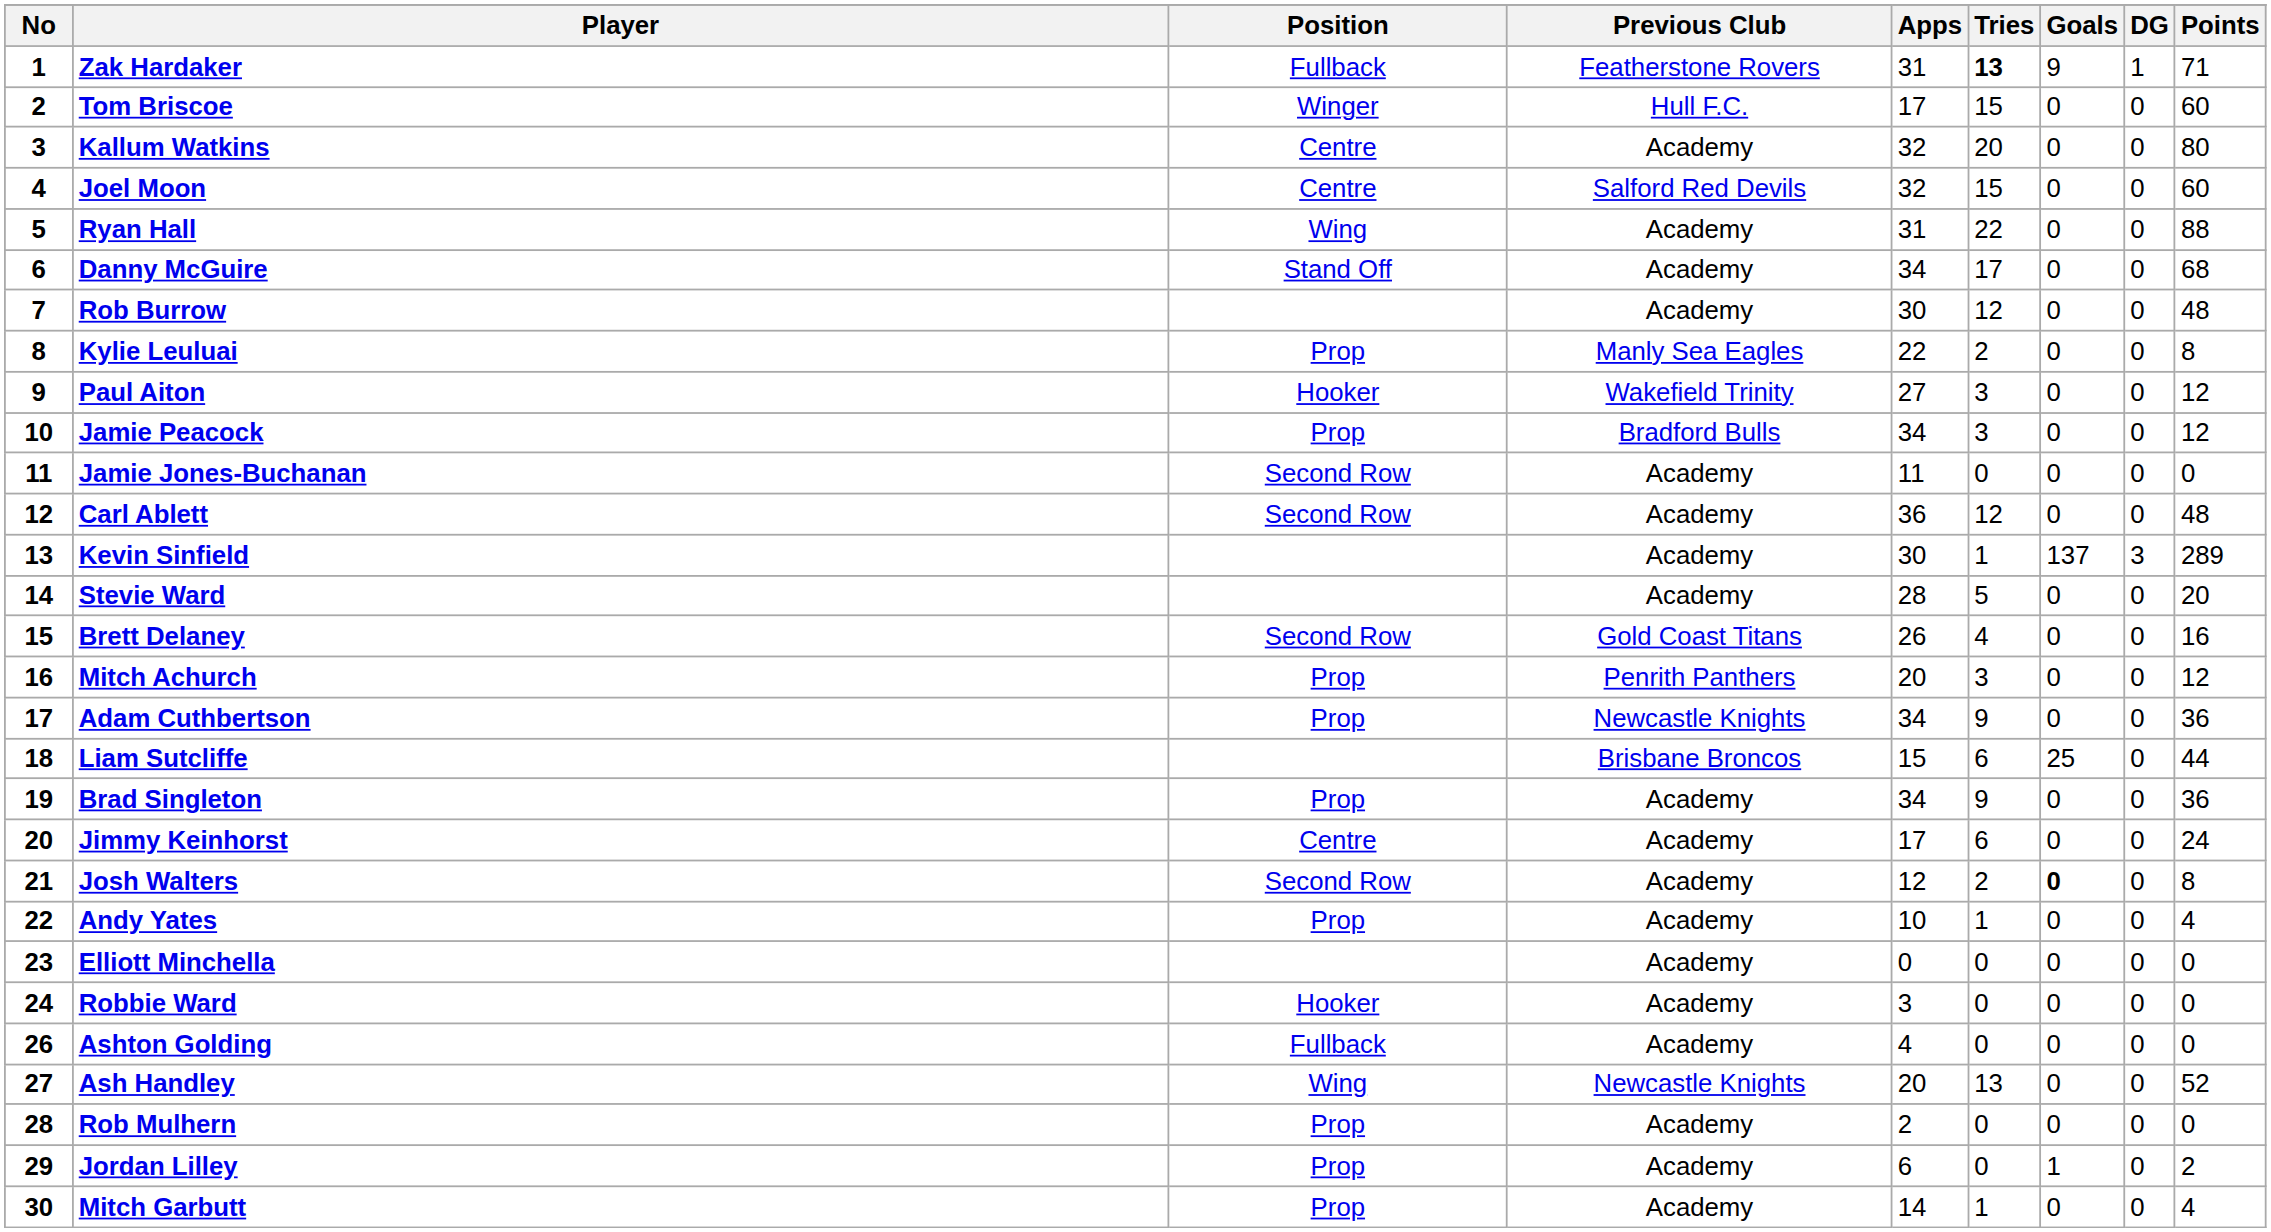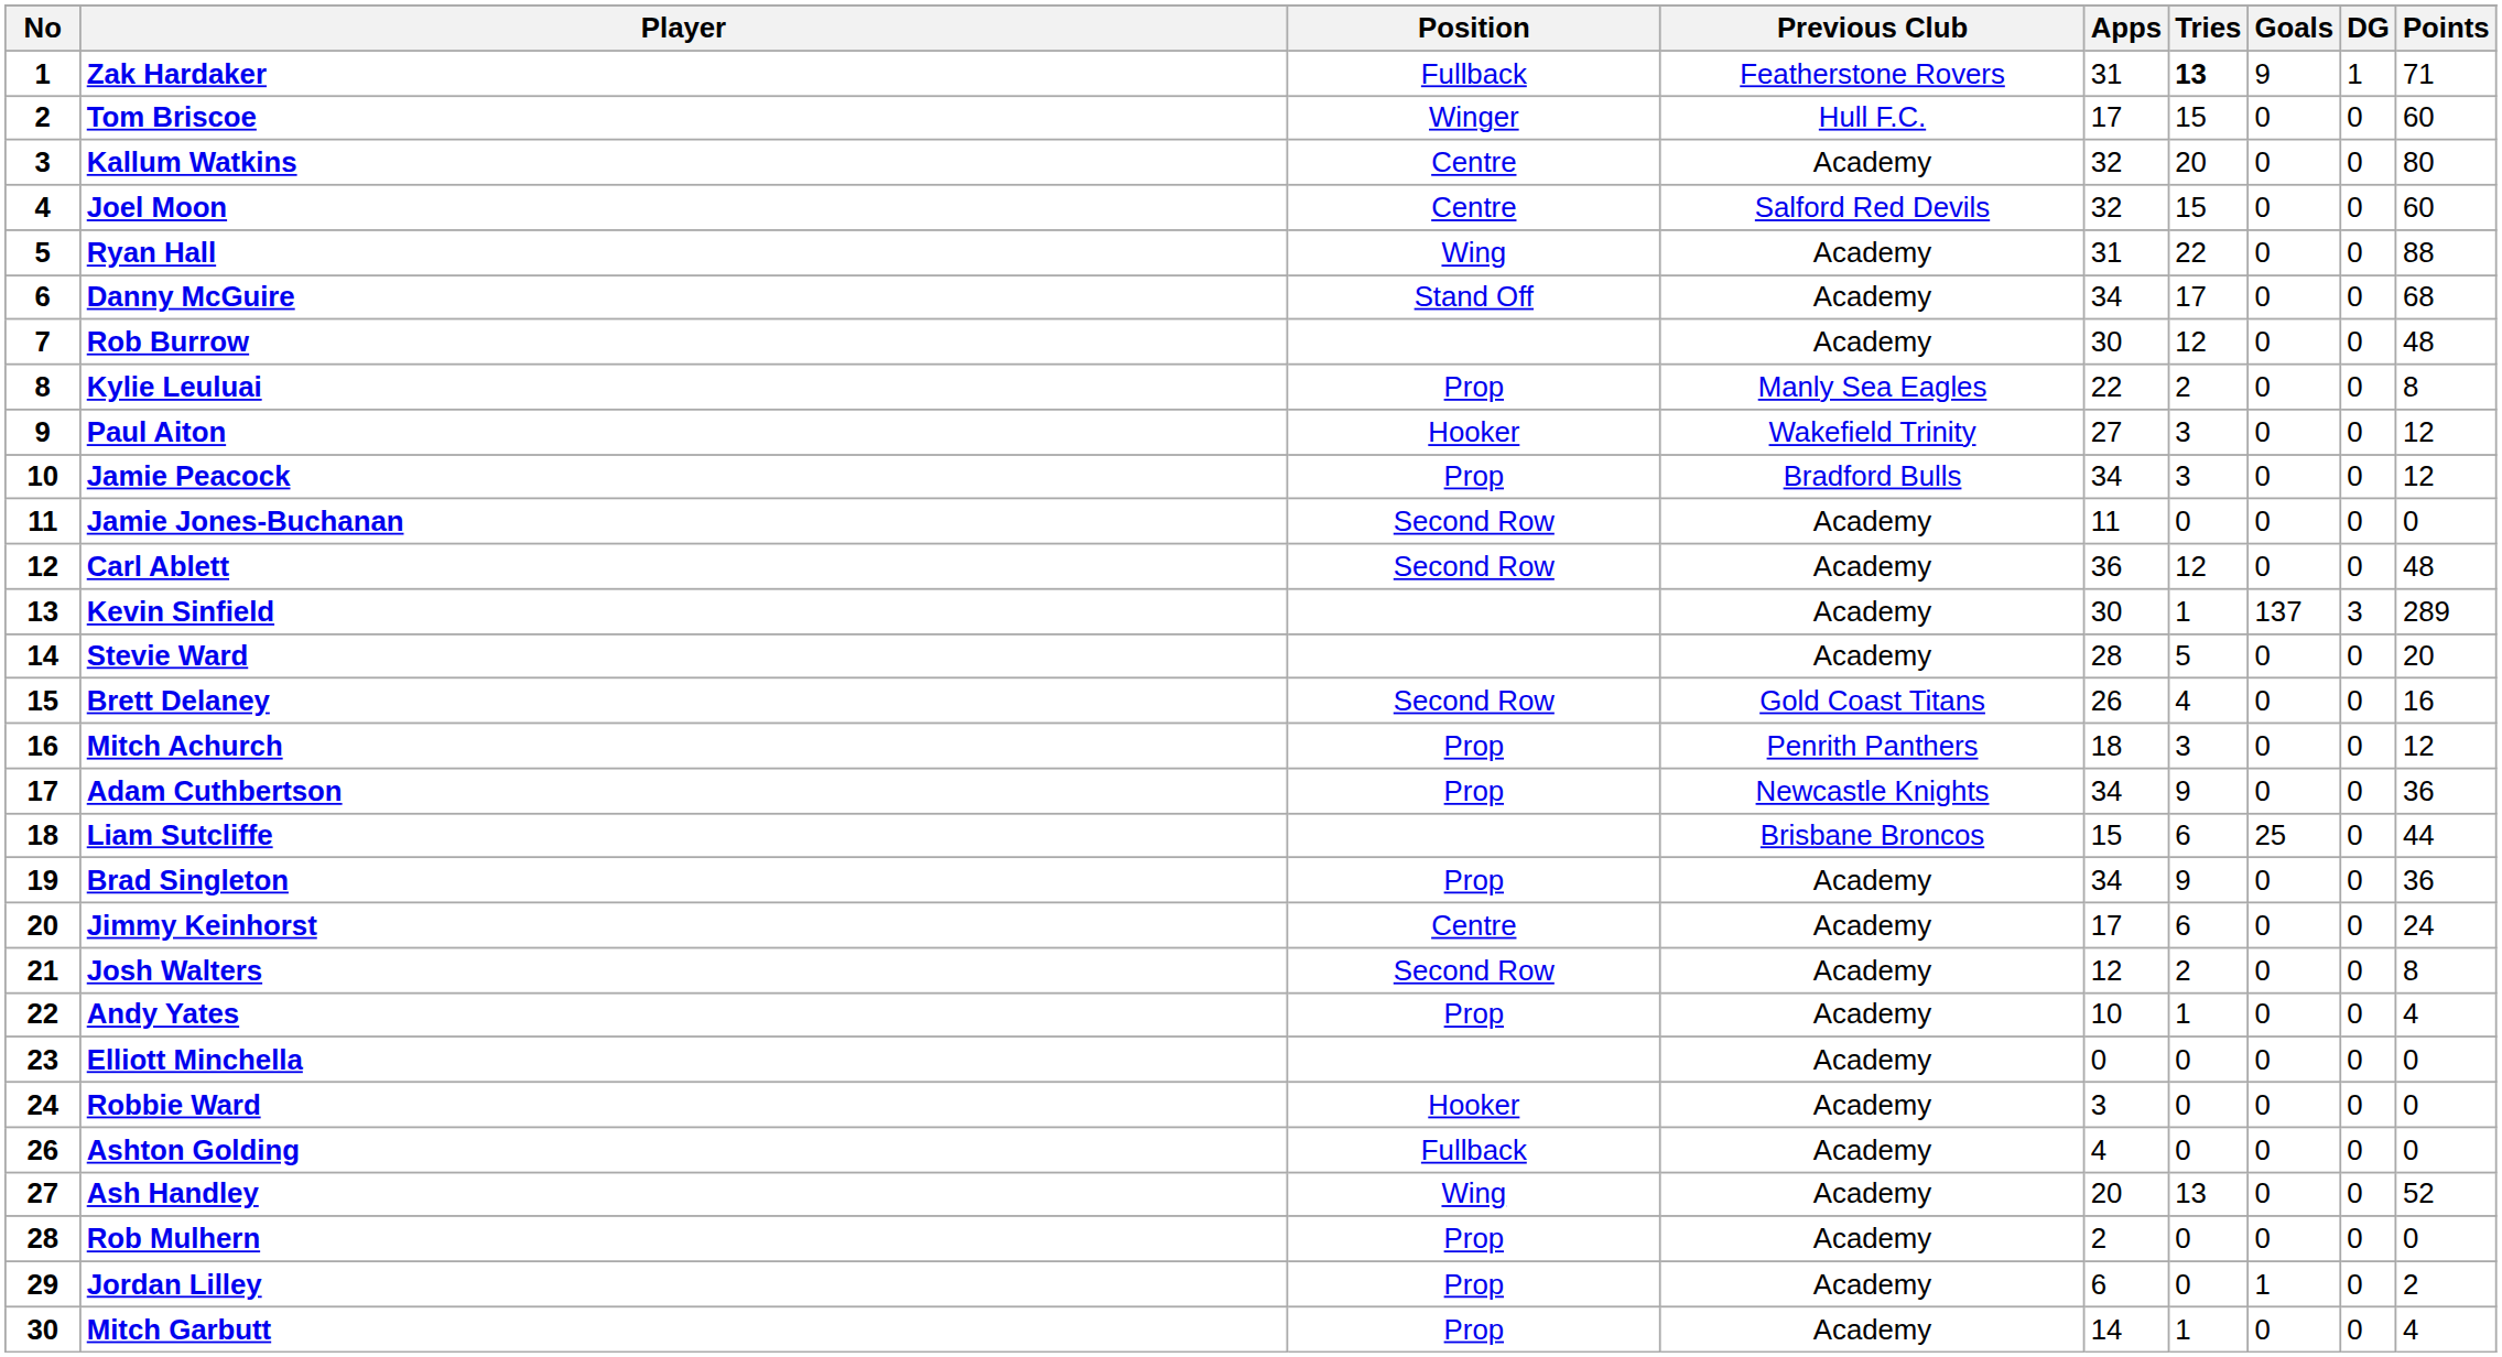 <table class="wikitable sortable" width="100%" style="font-size:90%">
 <tr bgcolor="#efefef">
 </tr>
 <tr bgcolor="#efefef">
 <th width=3%>No</th>
 <th !width=10%>Player</th>
 <th width=15%>Position</th>
 <th width=17%>Previous Club</th>
 <th width="20">Apps</th>
 <th width="20">Tries</th>
 <th width="20">Goals</th>
 <th width="20">DG</th>
 <th width="20">Points</th>
 </tr>
 <tr bgcolor=#FFFFFF>
 <td align=center><strong>1</strong></td>
 <td> <strong><a href='#'>Zak Hardaker</a></strong></td>
 <td align=center><a href='#'>Fullback</a></td>
 <td align=center> <a href='#'>Featherstone Rovers</a></td>
 <td align=centre>31</td>
 <td align=centre><strong>13</strong></td>
 <td align=centre>9</td>
 <td align=centre>1</td>
 <td align=centre>71</td>
 </tr>
 <tr bgcolor=#FFFFFF>
 <td align=center><strong>2</strong></td>
 <td> <strong><a href='#'>Tom Briscoe</a></strong></td>
 <td align=center><a href='#'>Winger</a></td>
 <td align=center> <a href='#'>Hull F.C.</a></td>
 <td align=centre>17</td>
 <td align=centre>15</td>
 <td align=centre>0</td>
 <td align=centre>0</td>
 <td align=centre>60</td>
 </tr>
 <tr bgcolor=#FFFFFF>
 <td align=center><strong>3</strong></td>
 <td> <strong><a href='#'>Kallum Watkins</a></strong></td>
 <td align=center><a href='#'>Centre</a></td>
 <td align=center>Academy</td>
 <td align=centre>32</td>
 <td align=centre>20</td>
 <td align=centre>0</td>
 <td align=centre>0</td>
 <td align=centre>80</td>
 </tr>
 <tr bgcolor=#FFFFFF>
 <td align=center><strong>4</strong></td>
 <td> <strong><a href='#'>Joel Moon</a></strong></td>
 <td align=center><a href='#'>Centre</a></td>
 <td align=center> <a href='#'>Salford Red Devils</a></td>
 <td align=centre>32</td>
 <td align=centre>15</td>
 <td align=centre>0</td>
 <td align=centre>0</td>
 <td align=centre>60</td>
 </tr>
 <tr bgcolor=#FFFFFF>
 <td align=center><strong>5</strong></td>
 <td> <strong><a href='#'>Ryan Hall</a></strong></td>
 <td align=center><a href='#'>Wing</a></td>
 <td align=center>Academy</td>
 <td align=centre>31</td>
 <td align=centre>22</td>
 <td align=centre>0</td>
 <td align=centre>0</td>
 <td align=centre>88</td>
 </tr>
 <tr bgcolor=#FFFFFF>
 <td align=center><strong>6</strong></td>
 <td> <strong><a href='#'>Danny McGuire</a></strong></td>
 <td align=center><a href='#'>Stand Off</a></td>
 <td align=center>Academy</td>
 <td align=centre>34</td>
 <td align=centre>17</td>
 <td align=centre>0</td>
 <td align=centre>0</td>
 <td align=centre>68</td>
 </tr>
 <tr bgcolor=#FFFFFF>
 <td align=center><strong>7</strong></td>
 <td> <strong><a href='#'>Rob Burrow</a></strong></td>
 <td align=center></td>
 <td align=center>Academy</td>
 <td align=centre>30</td>
 <td align=centre>12</td>
 <td align=centre>0</td>
 <td align=centre>0</td>
 <td align=centre>48</td>
 </tr>
 <tr bgcolor=#FFFFFF>
 <td align=center><strong>8</strong></td>
 <td> <strong><a href='#'>Kylie Leuluai</a></strong></td>
 <td align=center><a href='#'>Prop</a></td>
 <td align=center> <a href='#'>Manly Sea Eagles</a></td>
 <td align=centre>22</td>
 <td align=centre>2</td>
 <td align=centre>0</td>
 <td align=centre>0</td>
 <td align=centre>8</td>
 </tr>
 <tr bgcolor=#FFFFFF>
 <td align=center><strong>9</strong></td>
 <td> <strong><a href='#'>Paul Aiton</a></strong></td>
 <td align=center><a href='#'>Hooker</a></td>
 <td align=center> <a href='#'>Wakefield Trinity</a></td>
 <td align=centre>27</td>
 <td align=centre>3</td>
 <td align=centre>0</td>
 <td align=centre>0</td>
 <td align=centre>12</td>
 </tr>
 <tr bgcolor=#FFFFFF>
 <td align=center><strong>10</strong></td>
 <td> <strong><a href='#'>Jamie Peacock</a></strong></td>
 <td align=center><a href='#'>Prop</a></td>
 <td align=center> <a href='#'>Bradford Bulls</a></td>
 <td align=centre>34</td>
 <td align=centre>3</td>
 <td align=centre>0</td>
 <td align=centre>0</td>
 <td align=centre>12</td>
 </tr>
 <tr bgcolor=#FFFFFF>
 <td align=center><strong>11</strong></td>
 <td> <strong><a href='#'>Jamie Jones-Buchanan</a></strong></td>
 <td align=center><a href='#'>Second Row</a></td>
 <td align=center>Academy</td>
 <td align=centre>11</td>
 <td align=centre>0</td>
 <td align=centre>0</td>
 <td align=centre>0</td>
 <td align=centre>0</td>
 </tr>
 <tr bgcolor=#FFFFFF>
 <td align=center><strong>12</strong></td>
 <td> <strong><a href='#'>Carl Ablett</a></strong></td>
 <td align=center><a href='#'>Second Row</a></td>
 <td align=center>Academy</td>
 <td align=centre>36</td>
 <td align=centre>12</td>
 <td align=centre>0</td>
 <td align=centre>0</td>
 <td align=centre>48</td>
 </tr>
 <tr bgcolor=#FFFFFF>
 <td align=center><strong>13</strong></td>
 <td> <strong><a href='#'>Kevin Sinfield</a></strong></td>
 <td align=center></td>
 <td align=center>Academy</td>
 <td align=centre>30</td>
 <td align=centre>1</td>
 <td align=centre>137</td>
 <td align=centre>3</td>
 <td align=centre>289</td>
 </tr>
 <tr bgcolor=#FFFFFF>
 <td align=center><strong>14</strong></td>
 <td> <strong><a href='#'>Stevie Ward</a></strong></td>
 <td align=center></td>
 <td align=center>Academy</td>
 <td align=centre>28</td>
 <td align=centre>5</td>
 <td align=centre>0</td>
 <td align=centre>0</td>
 <td align=centre>20</td>
 </tr>
 <tr bgcolor=#FFFFFF>
 <td align=center><strong>15</strong></td>
 <td> <strong><a href='#'>Brett Delaney</a></strong></td>
 <td align=center><a href='#'>Second Row</a></td>
 <td align=center> <a href='#'>Gold Coast Titans</a></td>
 <td align=centre>26</td>
 <td align=centre>4</td>
 <td align=centre>0</td>
 <td align=centre>0</td>
 <td align=centre>16</td>
 </tr>
 <tr bgcolor=#FFFFFF>
 <td align=center><strong>16</strong></td>
 <td> <strong><a href='#'>Mitch Achurch</a></strong></td>
 <td align=center><a href='#'>Prop</a></td>
 <td align=center> <a href='#'>Penrith Panthers</a></td>
-<td align=centre>20</td>
+<td align=centre>18</td>
 <td align=centre>3</td>
 <td align=centre>0</td>
 <td align=centre>0</td>
 <td align=centre>12</td>
 </tr>
 <tr bgcolor=#FFFFFF>
 <td align=center><strong>17</strong></td>
 <td> <strong><a href='#'>Adam Cuthbertson</a></strong></td>
 <td align=center><a href='#'>Prop</a></td>
 <td align=center> <a href='#'>Newcastle Knights</a></td>
 <td align=centre>34</td>
 <td align=centre>9</td>
 <td align=centre>0</td>
 <td align=centre>0</td>
 <td align=centre>36</td>
 </tr>
 <tr bgcolor=#FFFFFF>
 <td align=center><strong>18</strong></td>
 <td> <strong><a href='#'>Liam Sutcliffe</a></strong></td>
 <td align=center></td>
 <td align=center> <a href='#'>Brisbane Broncos</a></td>
 <td align=centre>15</td>
 <td align=centre>6</td>
 <td align=centre>25</td>
 <td align=centre>0</td>
 <td align=centre>44</td>
 </tr>
 <tr bgcolor=#FFFFFF>
 <td align=center><strong>19</strong></td>
 <td> <strong><a href='#'>Brad Singleton</a></strong></td>
 <td align=center><a href='#'>Prop</a></td>
 <td align=center>Academy</td>
 <td align=centre>34</td>
 <td align=centre>9</td>
 <td align=centre>0</td>
 <td align=centre>0</td>
 <td align=centre>36</td>
 </tr>
 <tr bgcolor=#FFFFFF>
 <td align=center><strong>20</strong></td>
 <td> <strong><a href='#'>Jimmy Keinhorst</a></strong></td>
 <td align=center><a href='#'>Centre</a></td>
 <td align=center>Academy</td>
 <td align=centre>17</td>
 <td align=centre>6</td>
 <td align=centre>0</td>
 <td align=centre>0</td>
 <td align=centre>24</td>
 </tr>
 <tr bgcolor=#FFFFFF>
 <td align=center><strong>21</strong></td>
 <td> <strong><a href='#'>Josh Walters</a></strong></td>
 <td align=center><a href='#'>Second Row</a></td>
 <td align=center>Academy</td>
 <td align=centre>12</td>
 <td align=centre>2</td>
-<td align=centre><strong>0</strong></td>
+<td align=centre>0</td>
 <td align=centre>0</td>
 <td align=centre>8</td>
 </tr>
 <tr bgcolor=#FFFFFF>
 <td align=center><strong>22</strong></td>
 <td> <strong><a href='#'>Andy Yates</a></strong></td>
 <td align=center><a href='#'>Prop</a></td>
 <td align=center>Academy</td>
 <td align=centre>10</td>
 <td align=centre>1</td>
 <td align=centre>0</td>
 <td align=centre>0</td>
 <td align=centre>4</td>
 </tr>
 <tr bgcolor=#FFFFFF>
 <td align=center><strong>23</strong></td>
 <td> <strong><a href='#'>Elliott Minchella</a></strong></td>
 <td align=center></td>
 <td align=center>Academy</td>
 <td align=centre>0</td>
 <td align=centre>0</td>
 <td align=centre>0</td>
 <td align=centre>0</td>
 <td align=centre>0</td>
 </tr>
 <tr bgcolor=#FFFFFF>
 <td align=center><strong>24</strong></td>
 <td> <strong><a href='#'>Robbie Ward</a></strong></td>
 <td align=center><a href='#'>Hooker</a></td>
 <td align=center>Academy</td>
 <td align=centre>3</td>
 <td align=centre>0</td>
 <td align=centre>0</td>
 <td align=centre>0</td>
 <td align=centre>0</td>
 </tr>
 <tr bgcolor=#FFFFFF>
 <td align=center><strong>26</strong></td>
 <td> <strong><a href='#'>Ashton Golding</a></strong></td>
 <td align=center><a href='#'>Fullback</a></td>
 <td align=center>Academy</td>
 <td align=centre>4</td>
 <td align=centre>0</td>
 <td align=centre>0</td>
 <td align=centre>0</td>
 <td align=centre>0</td>
 </tr>
 <tr bgcolor=#FFFFFF>
 <td align=center><strong>27</strong></td>
 <td> <strong><a href='#'>Ash Handley</a></strong></td>
 <td align=center><a href='#'>Wing</a></td>
-<td align=center> <a href='#'>Newcastle Knights</a></td>
+<td align=center>Academy</td>
 <td align=centre>20</td>
 <td align=centre>13</td>
 <td align=centre>0</td>
 <td align=centre>0</td>
 <td align=centre>52</td>
 </tr>
 <tr bgcolor=#FFFFFF>
 <td align=center><strong>28</strong></td>
 <td> <strong><a href='#'>Rob Mulhern</a></strong></td>
 <td align=center><a href='#'>Prop</a></td>
 <td align=center>Academy</td>
 <td align=centre>2</td>
 <td align=centre>0</td>
 <td align=centre>0</td>
 <td align=centre>0</td>
 <td align=centre>0</td>
 </tr>
 <tr bgcolor=#FFFFFF>
 <td align=center><strong>29</strong></td>
 <td> <strong><a href='#'>Jordan Lilley</a></strong></td>
 <td align=center><a href='#'>Prop</a></td>
 <td align=center>Academy</td>
 <td align=centre>6</td>
 <td align=centre>0</td>
 <td align=centre>1</td>
 <td align=centre>0</td>
 <td align=centre>2</td>
 </tr>
 <tr bgcolor=#FFFFFF>
 <td align=center><strong>30</strong></td>
 <td> <strong><a href='#'>Mitch Garbutt</a></strong></td>
 <td align=center><a href='#'>Prop</a></td>
 <td align=center>Academy</td>
 <td align=centre>14</td>
 <td align=centre>1</td>
 <td align=centre>0</td>
 <td align=centre>0</td>
 <td align=centre>4</td>
 </tr>
 </table>
